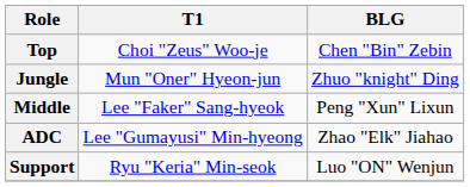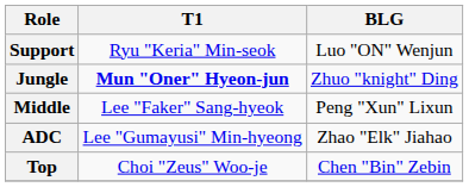 <table class="wikitable plainrowheaders" style="text-align:center;margin:0">
 <tr>
 <th>Role</th>
 <th>T1</th>
 <th>BLG</th>
 </tr>
 <tr>
-<th scope=row style="text-align:center">Top</th>
-<td><a href='#'>Choi "Zeus" Woo-je</a></td>
-<td><a href='#'>Chen "Bin" Zebin</a></td>
+<th scope=row style="text-align:center">Support</th>
+<td><a href='#'>Ryu "Keria" Min-seok</a></td>
+<td>Luo "ON" Wenjun</td>
 </tr>
 <tr>
 <th scope=row style="text-align:center">Jungle</th>
-<td><a href='#'>Mun "Oner" Hyeon-jun</a></td>
+<td><strong><a href='#'>Mun "Oner" Hyeon-jun</a></strong></td>
 <td><a href='#'>Zhuo "knight" Ding</a></td>
 </tr>
 <tr>
 <th scope=row style="text-align:center">Middle</th>
 <td><a href='#'>Lee "Faker" Sang-hyeok</a></td>
 <td>Peng "Xun" Lixun</td>
 </tr>
 <tr>
 <th scope=row style="text-align:center">ADC</th>
 <td><a href='#'>Lee "Gumayusi" Min-hyeong</a></td>
 <td>Zhao "Elk" Jiahao</td>
 </tr>
 <tr>
-<th scope=row style="text-align:center">Support</th>
-<td><a href='#'>Ryu "Keria" Min-seok</a></td>
-<td>Luo "ON" Wenjun</td>
+<th scope=row style="text-align:center">Top</th>
+<td><a href='#'>Choi "Zeus" Woo-je</a></td>
+<td><a href='#'>Chen "Bin" Zebin</a></td>
 </tr>
 <tr>
 </tr>
 </table>
